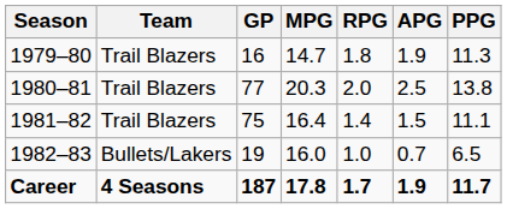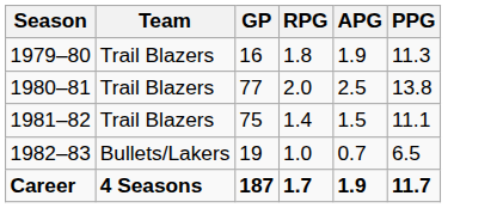 <table class="wikitable">
 <tr>
 <th>Season</th>
 <th>Team</th>
 <th>GP</th>
-<th>MPG</th>
 <th>RPG</th>
 <th>APG</th>
 <th>PPG</th>
 </tr>
 <tr>
 <td>1979–80</td>
 <td>Trail Blazers</td>
 <td>16</td>
-<td>14.7</td>
 <td>1.8</td>
 <td>1.9</td>
 <td>11.3</td>
 </tr>
 <tr>
 <td>1980–81</td>
 <td>Trail Blazers</td>
 <td>77</td>
-<td>20.3</td>
 <td>2.0</td>
 <td>2.5</td>
 <td>13.8</td>
 </tr>
 <tr>
 <td>1981–82</td>
 <td>Trail Blazers</td>
 <td>75</td>
-<td>16.4</td>
 <td>1.4</td>
 <td>1.5</td>
 <td>11.1</td>
 </tr>
 <tr>
 <td>1982–83</td>
 <td>Bullets/Lakers</td>
 <td>19</td>
-<td>16.0</td>
 <td>1.0</td>
 <td>0.7</td>
 <td>6.5</td>
 </tr>
 <tr>
 <td><strong>Career</strong></td>
 <td><strong>4 Seasons</strong></td>
 <td><strong>187</strong></td>
-<td><strong>17.8</strong></td>
 <td><strong>1.7</strong></td>
 <td><strong>1.9</strong></td>
 <td><strong>11.7</strong></td>
 </tr>
 </table>
